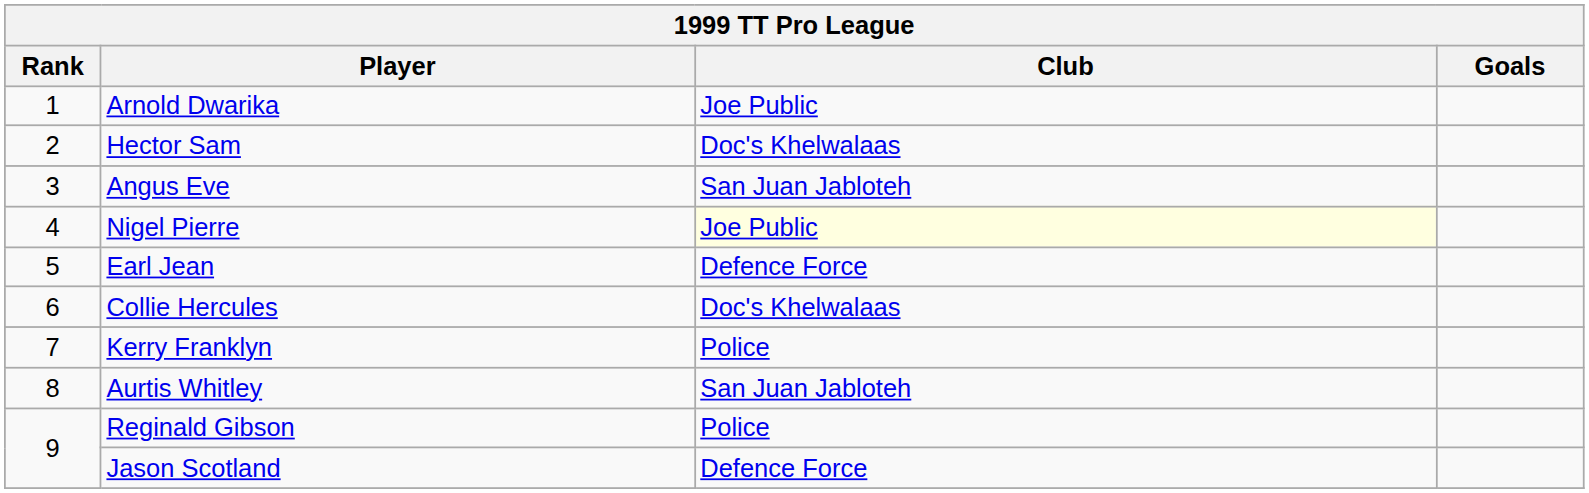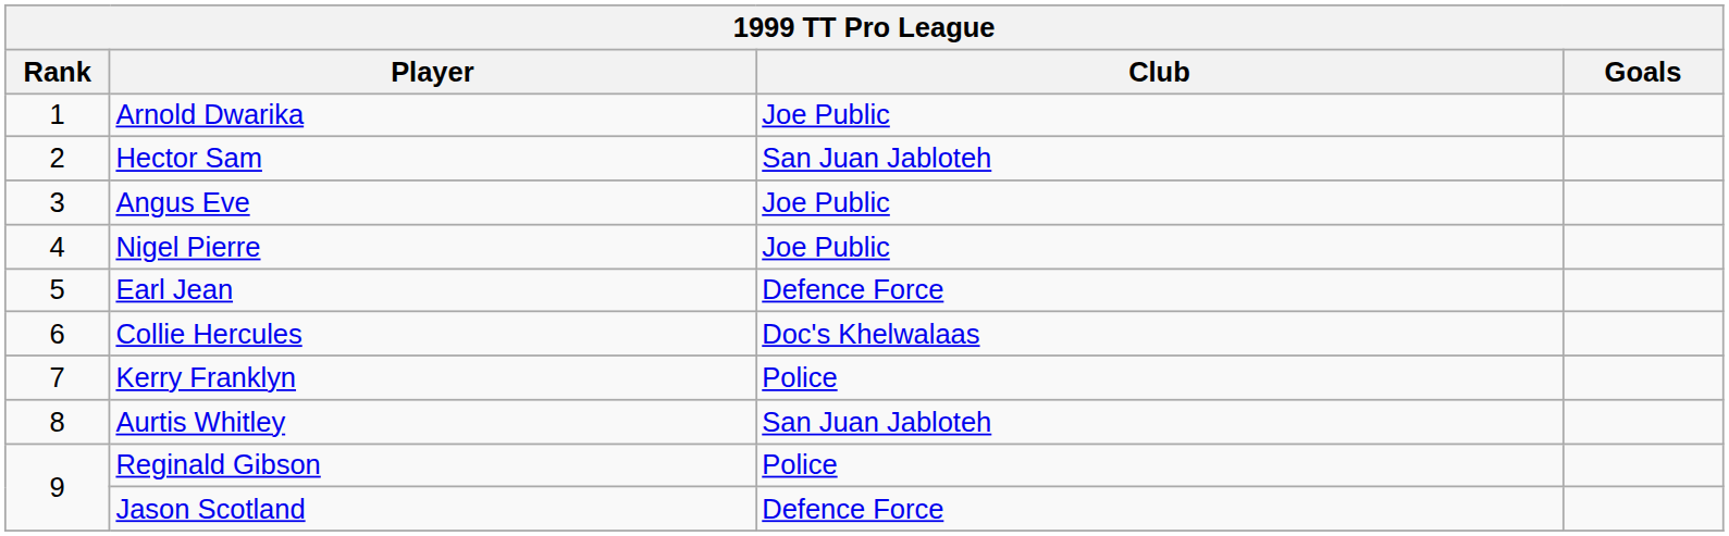 <table class="collapsible wikitable collapsed" width=45%; style="font-size:90%;">
 <tr>
 <th colspan="4">1999 TT Pro League</th>
 </tr>
 <tr>
 <th width=1%>Rank</th>
 <th width=16%>Player</th>
 <th width=20%>Club</th>
 <th width=3%>Goals</th>
 </tr>
 <tr>
 <td rowspan=1 align=center>1</td>
 <td> <a href='#'>Arnold Dwarika</a></td>
 <td><a href='#'>Joe Public</a></td>
 <td></td>
 </tr>
 <tr>
 <td rowspan=1 align=center>2</td>
 <td> <a href='#'>Hector Sam</a></td>
-<td><a href='#'>Doc's Khelwalaas</a></td>
+<td><a href='#'>San Juan Jabloteh</a></td>
 <td></td>
 </tr>
 <tr>
 <td rowspan=1 align=center>3</td>
 <td> <a href='#'>Angus Eve</a></td>
-<td><a href='#'>San Juan Jabloteh</a></td>
+<td><a href='#'>Joe Public</a></td>
 <td></td>
 </tr>
 <tr>
 <td rowspan=1 align=center>4</td>
 <td> <a href='#'>Nigel Pierre</a></td>
-<td style="background: lightyellow;"><a href='#'>Joe Public</a></td>
+<td><a href='#'>Joe Public</a></td>
 <td></td>
 </tr>
 <tr>
 <td rowspan=1 align=center>5</td>
 <td> <a href='#'>Earl Jean</a></td>
 <td><a href='#'>Defence Force</a></td>
 <td></td>
 </tr>
 <tr>
 <td rowspan=1 align=center>6</td>
 <td> <a href='#'>Collie Hercules</a></td>
 <td><a href='#'>Doc's Khelwalaas</a></td>
 <td></td>
 </tr>
 <tr>
 <td rowspan=1 align=center>7</td>
 <td> <a href='#'>Kerry Franklyn</a></td>
 <td><a href='#'>Police</a></td>
 <td></td>
 </tr>
 <tr>
 <td rowspan=1 align=center>8</td>
 <td> <a href='#'>Aurtis Whitley</a></td>
 <td><a href='#'>San Juan Jabloteh</a></td>
 <td></td>
 </tr>
 <tr>
 <td rowspan=2 align=center>9</td>
 <td> <a href='#'>Reginald Gibson</a></td>
 <td><a href='#'>Police</a></td>
 <td></td>
 </tr>
 <tr>
 <td> <a href='#'>Jason Scotland</a></td>
 <td><a href='#'>Defence Force</a></td>
 <td></td>
 </tr>
 </table>
